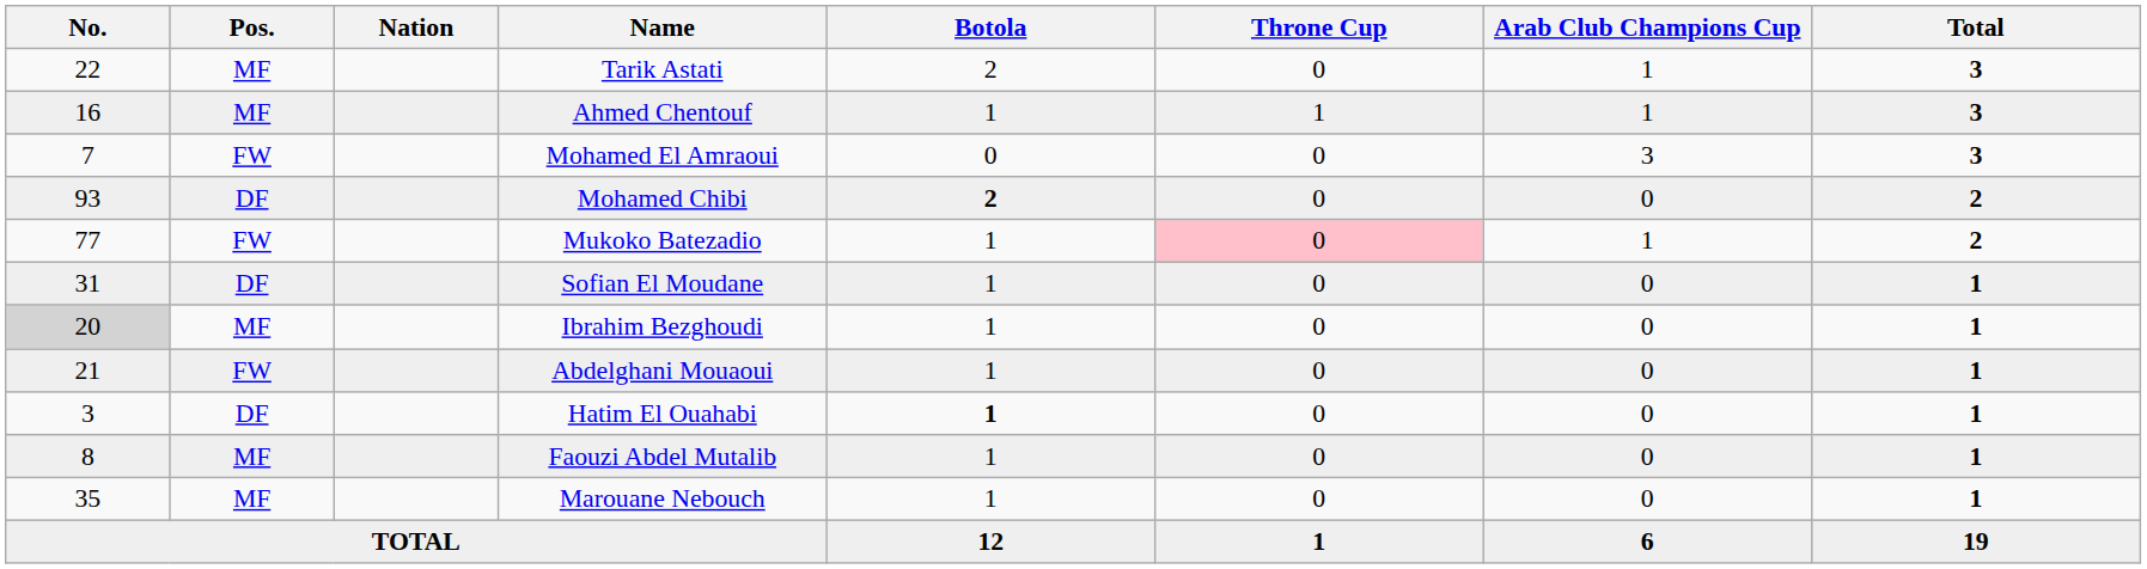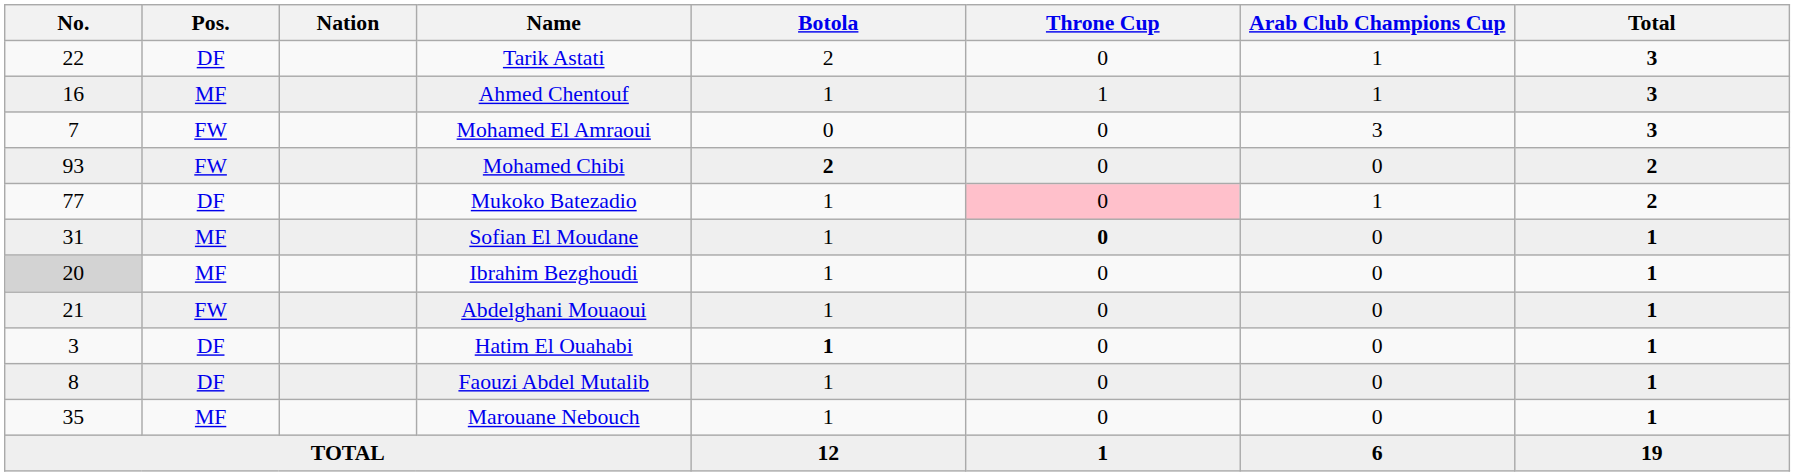 <table class="wikitable sortable" style="font-size: 95%; text-align: center">
 <tr>
 <th width="5%"><strong>No.</strong></th>
 <th width="5%"><strong>Pos.</strong></th>
 <th width="5%"><strong>Nation</strong></th>
 <th width="10%"><strong>Name</strong></th>
 <th width="10%"><a href='#'>Botola</a></th>
 <th width="10%"><a href='#'>Throne Cup</a></th>
 <th width="10%"><a href='#'>Arab Club Champions Cup</a></th>
 <th width="10%">Total</th>
 </tr>
 <tr>
 <td>22</td>
-<td><a href='#'>MF</a></td>
+<td><a href='#'>DF</a></td>
 <td></td>
 <td><a href='#'>Tarik Astati</a></td>
 <td>2 </td>
 <td>0 </td>
 <td>1 </td>
 <td><strong>3</strong> </td>
 </tr>
 <tr bgcolor="#EFEFEF">
 <td>16</td>
 <td><a href='#'>MF</a></td>
 <td></td>
 <td><a href='#'>Ahmed Chentouf</a></td>
 <td>1 </td>
 <td>1 </td>
 <td>1 </td>
 <td><strong>3</strong> </td>
 </tr>
 <tr>
 <td>7</td>
 <td><a href='#'>FW</a></td>
 <td></td>
 <td><a href='#'>Mohamed El Amraoui</a></td>
 <td>0 </td>
 <td>0 </td>
 <td>3 </td>
 <td><strong>3</strong> </td>
 </tr>
 <tr bgcolor="#EFEFEF">
 <td>93</td>
-<td><a href='#'>DF</a></td>
+<td><a href='#'>FW</a></td>
 <td></td>
 <td><a href='#'>Mohamed Chibi</a></td>
 <td><strong>2 </strong></td>
 <td>0 </td>
 <td>0 </td>
 <td><strong>2</strong> </td>
 </tr>
 <tr>
 <td>77</td>
-<td><a href='#'>FW</a></td>
+<td><a href='#'>DF</a></td>
 <td></td>
 <td><a href='#'>Mukoko Batezadio</a></td>
 <td>1 </td>
 <td style="background: pink;">0 </td>
 <td>1 </td>
 <td><strong>2</strong> </td>
 </tr>
 <tr bgcolor="#EFEFEF">
 <td>31</td>
-<td><a href='#'>DF</a></td>
+<td><a href='#'>MF</a></td>
 <td></td>
 <td><a href='#'>Sofian El Moudane</a></td>
 <td>1 </td>
-<td>0 </td>
+<td><strong>0 </strong></td>
 <td>0 </td>
 <td><strong>1</strong> </td>
 </tr>
 <tr>
 <td style="background: lightgrey;">20</td>
 <td><a href='#'>MF</a></td>
 <td></td>
 <td><a href='#'>Ibrahim Bezghoudi</a></td>
 <td>1 </td>
 <td>0 </td>
 <td>0 </td>
 <td><strong>1</strong> </td>
 </tr>
 <tr bgcolor="#EFEFEF">
 <td>21</td>
 <td><a href='#'>FW</a></td>
 <td></td>
 <td><a href='#'>Abdelghani Mouaoui</a></td>
 <td>1 </td>
 <td>0 </td>
 <td>0 </td>
 <td><strong>1</strong> </td>
 </tr>
 <tr>
 <td>3</td>
 <td><a href='#'>DF</a></td>
 <td></td>
 <td><a href='#'>Hatim El Ouahabi</a></td>
 <td><strong>1 </strong></td>
 <td>0 </td>
 <td>0 </td>
 <td><strong>1</strong> </td>
 </tr>
 <tr bgcolor="#EFEFEF">
 <td>8</td>
-<td><a href='#'>MF</a></td>
+<td><a href='#'>DF</a></td>
 <td></td>
 <td><a href='#'>Faouzi Abdel Mutalib</a></td>
 <td>1 </td>
 <td>0 </td>
 <td>0 </td>
 <td><strong>1</strong> </td>
 </tr>
 <tr>
 <td>35</td>
 <td><a href='#'>MF</a></td>
 <td></td>
 <td><a href='#'>Marouane Nebouch</a></td>
 <td>1 </td>
 <td>0 </td>
 <td>0 </td>
 <td><strong>1</strong> </td>
 </tr>
 <tr bgcolor="#EFEFEF" >
 <td colspan=4><strong>TOTAL</strong></td>
 <td><strong>12</strong> </td>
 <td><strong>1</strong> </td>
 <td><strong>6</strong> </td>
 <td><strong>19</strong> </td>
 </tr>
 </table>
